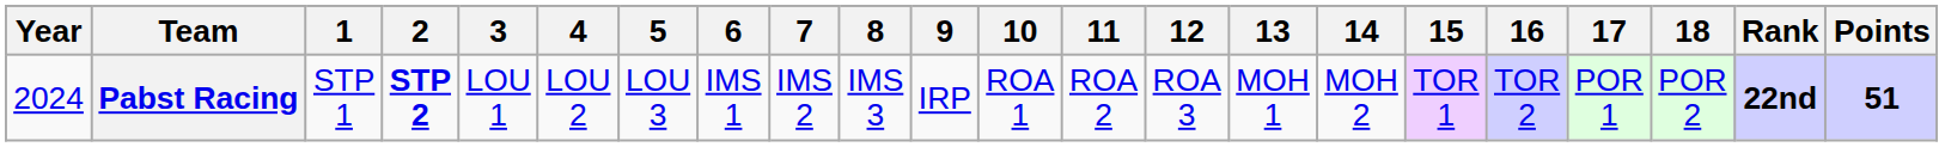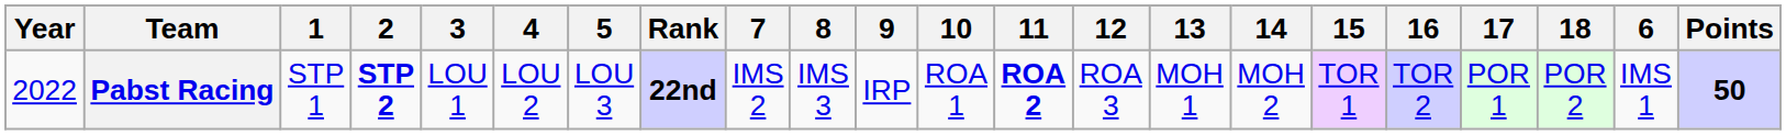 <table class="wikitable" style="text-align:center; font-size:85%">
 <tr>
 <th>Year</th>
 <th>Team</th>
 <th>1</th>
 <th>2</th>
 <th>3</th>
 <th>4</th>
 <th>5</th>
-<th>6</th>
+<th>Rank</th>
 <th>7</th>
 <th>8</th>
 <th>9</th>
 <th>10</th>
 <th>11</th>
 <th>12</th>
 <th>13</th>
 <th>14</th>
 <th>15</th>
 <th>16</th>
 <th>17</th>
 <th>18</th>
-<th>Rank</th>
+<th>6</th>
 <th>Points</th>
 </tr>
 <tr>
-<td><a href='#'>2024</a></td>
+<td><a href='#'>2022</a></td>
 <th nowrap><a href='#'>Pabst Racing</a></th>
 <td><a href='#'>STP<br>1</a></td>
 <td><strong><a href='#'>STP<br>2</a></strong></td>
 <td><a href='#'>LOU<br>1</a></td>
 <td><a href='#'>LOU<br>2</a></td>
 <td><a href='#'>LOU<br>3</a></td>
-<td><a href='#'>IMS<br>1</a></td>
+<th style="background:#CFCFFF;">22nd</th>
 <td><a href='#'>IMS<br>2</a></td>
 <td><a href='#'>IMS<br>3</a></td>
 <td><a href='#'>IRP</a></td>
 <td><a href='#'>ROA<br>1</a></td>
-<td><a href='#'>ROA<br>2</a></td>
+<td><strong><a href='#'>ROA<br>2</a></strong></td>
 <td><a href='#'>ROA<br>3</a></td>
 <td><a href='#'>MOH<br>1</a></td>
 <td><a href='#'>MOH<br>2</a></td>
 <td style="background:#EFCFFF;"><a href='#'>TOR<br>1</a><br></td>
 <td style="background:#CFCFFF;"><a href='#'>TOR<br>2</a><br></td>
 <td style="background:#DFFFDF;"><a href='#'>POR<br>1</a><br></td>
 <td style="background:#DFFFDF;"><a href='#'>POR<br>2</a><br></td>
-<th style="background:#CFCFFF;">22nd</th>
-<th style="background:#CFCFFF;">51</th>
+<td><a href='#'>IMS<br>1</a></td>
+<th style="background:#CFCFFF;">50</th>
 </tr>
 </table>
